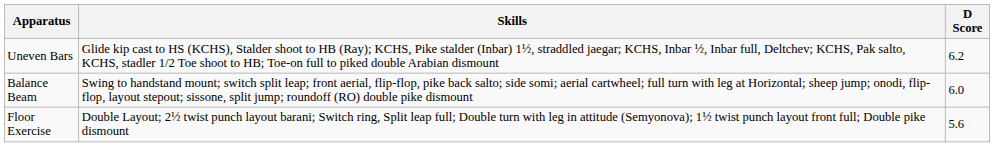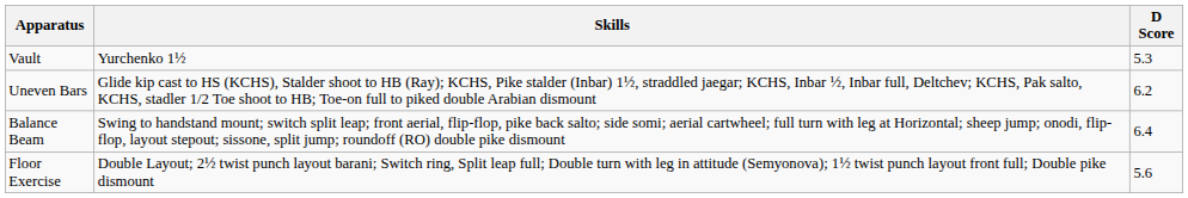 <table class="wikitable">
 <tr>
 <th>Apparatus</th>
 <th>Skills</th>
 <th>D Score</th>
+</tr>
+<tr>
+<td>Vault</td>
+<td>Yurchenko 1½</td>
+<td>5.3</td>
 </tr>
 <tr>
 <td>Uneven Bars</td>
 <td>Glide kip cast to HS (KCHS), Stalder shoot to HB (Ray); KCHS, Pike stalder (Inbar) 1½, straddled jaegar; KCHS, Inbar ½, Inbar full, Deltchev; KCHS, Pak salto, KCHS, stadler 1/2 Toe shoot to HB; Toe-on full to piked double Arabian dismount</td>
 <td>6.2</td>
 </tr>
 <tr>
 <td>Balance Beam</td>
 <td>Swing to handstand mount; switch split leap; front aerial, flip-flop, pike back salto; side somi; aerial cartwheel; full turn with leg at Horizontal; sheep jump; onodi, flip-flop, layout stepout; sissone, split jump; roundoff (RO) double pike dismount</td>
-<td>6.0</td>
+<td>6.4</td>
 </tr>
 <tr>
 <td>Floor Exercise</td>
 <td>Double Layout; 2½ twist punch layout barani; Switch ring, Split leap full; Double turn with leg in attitude (Semyonova); 1½ twist punch layout front full; Double pike dismount</td>
 <td>5.6</td>
 </tr>
 </table>
